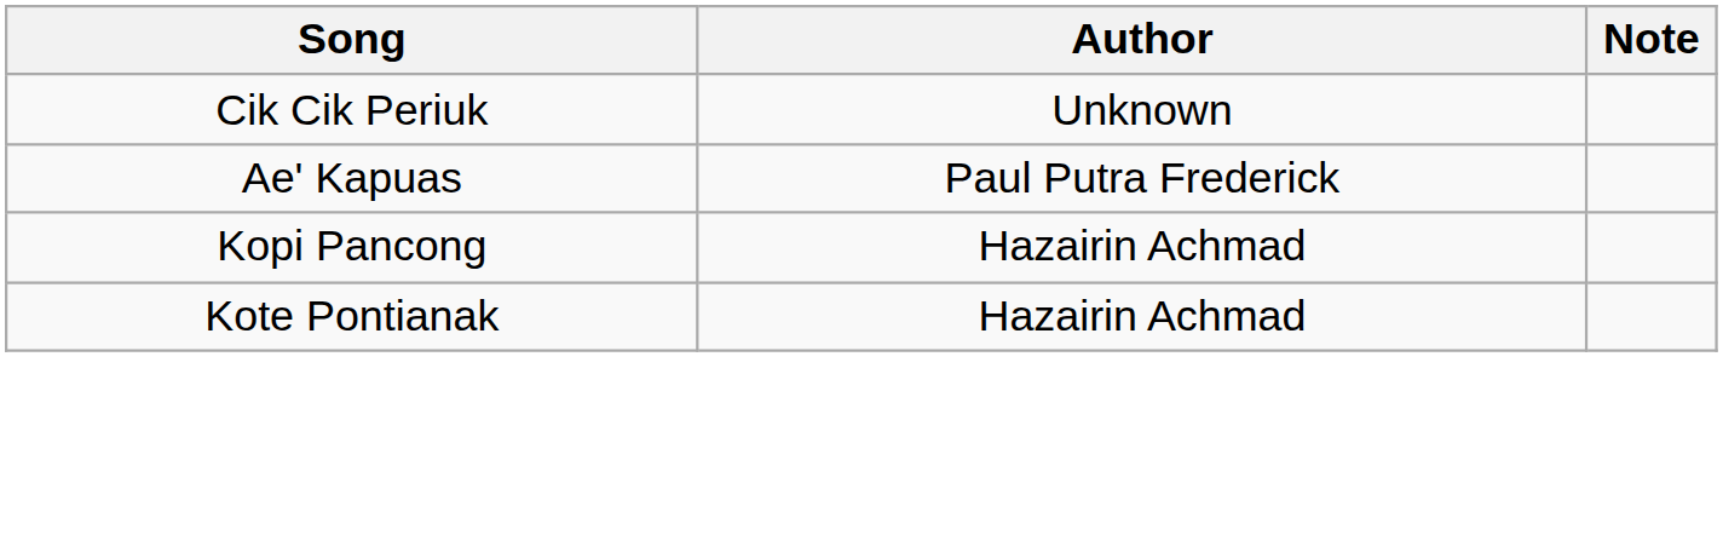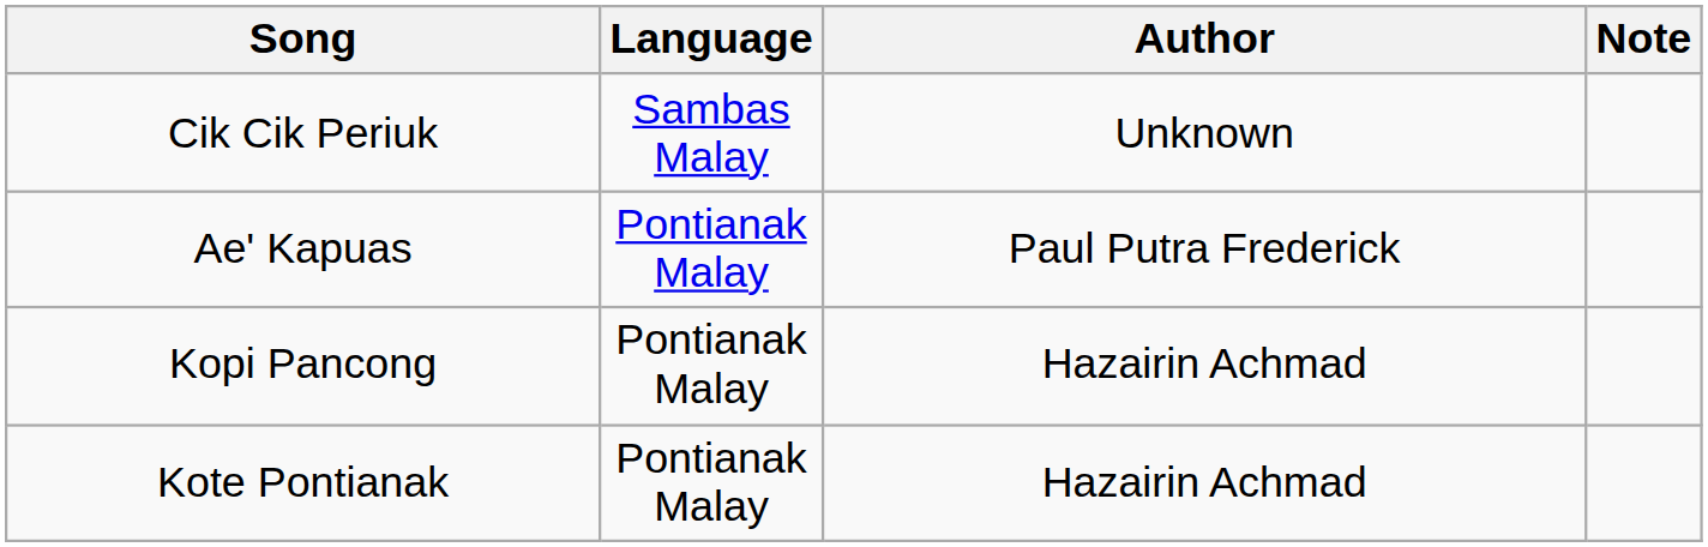 <table class="wikitable" style="width:50%;text-align:center">
 <tr>
 <th style="width:35%">Song</th>
+<th style="width:10%">Language</th>
 <th style="width:45%">Author</th>
 <th style="width:5%">Note</th>
 </tr>
 <tr>
 <td>Cik Cik Periuk</td>
+<td><a href='#'>Sambas Malay</a></td>
 <td>Unknown</td>
 <td></td>
 </tr>
 <tr>
 <td>Ae' Kapuas</td>
+<td><a href='#'>Pontianak Malay</a></td>
 <td>Paul Putra Frederick</td>
 <td></td>
 </tr>
 <tr>
 <td>Kopi Pancong</td>
+<td>Pontianak Malay</td>
 <td>Hazairin Achmad</td>
 <td></td>
 </tr>
 <tr>
 <td>Kote Pontianak</td>
+<td>Pontianak Malay</td>
 <td>Hazairin Achmad</td>
 <td></td>
 </tr>
 </table>
